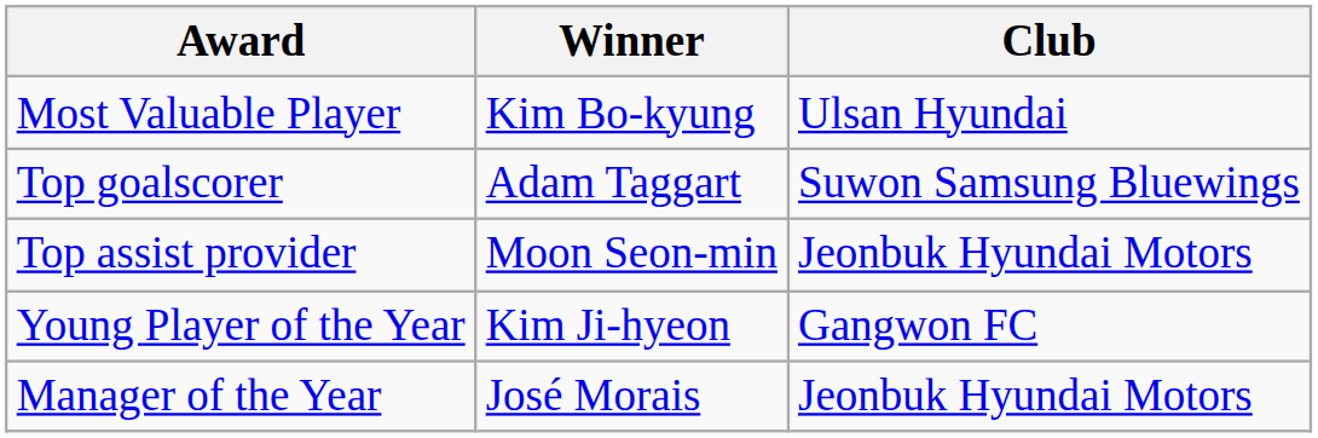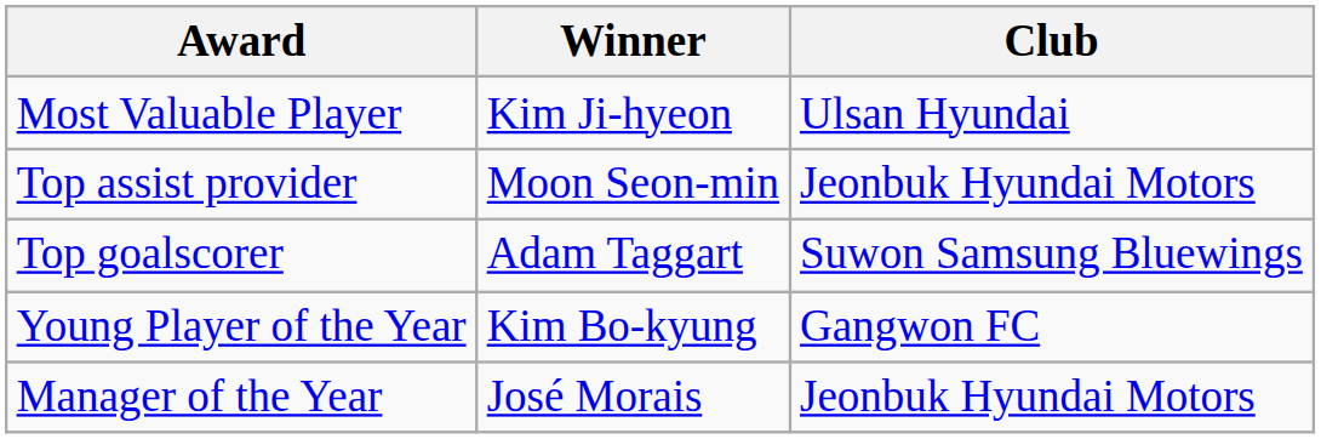 <table class="wikitable">
 <tr>
 <th>Award</th>
 <th>Winner</th>
 <th>Club</th>
 </tr>
 <tr>
 <td><a href='#'>Most Valuable Player</a></td>
-<td> <a href='#'>Kim Bo-kyung</a></td>
+<td> <a href='#'>Kim Ji-hyeon</a></td>
 <td><a href='#'>Ulsan Hyundai</a></td>
+</tr>
+<tr>
+<td><a href='#'>Top assist provider</a></td>
+<td> <a href='#'>Moon Seon-min</a></td>
+<td><a href='#'>Jeonbuk Hyundai Motors</a></td>
 </tr>
 <tr>
 <td><a href='#'>Top goalscorer</a></td>
 <td> <a href='#'>Adam Taggart</a></td>
 <td><a href='#'>Suwon Samsung Bluewings</a></td>
 </tr>
 <tr>
-<td><a href='#'>Top assist provider</a></td>
-<td> <a href='#'>Moon Seon-min</a></td>
-<td><a href='#'>Jeonbuk Hyundai Motors</a></td>
-</tr>
-<tr>
 <td><a href='#'>Young Player of the Year</a></td>
-<td> <a href='#'>Kim Ji-hyeon</a></td>
+<td> <a href='#'>Kim Bo-kyung</a></td>
 <td><a href='#'>Gangwon FC</a></td>
 </tr>
 <tr>
 <td><a href='#'>Manager of the Year</a></td>
 <td> <a href='#'>José Morais</a></td>
 <td><a href='#'>Jeonbuk Hyundai Motors</a></td>
 </tr>
 </table>
